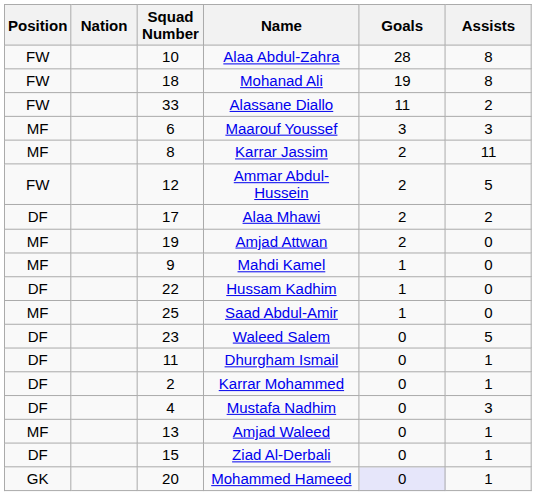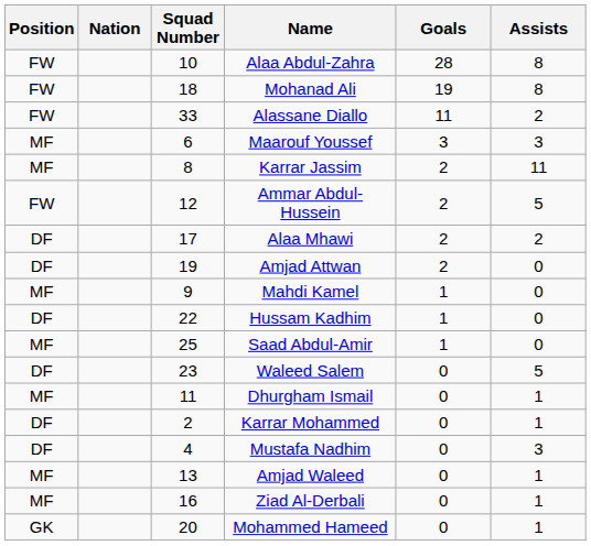 <table class="wikitable sortable" style="font-size: 95%; text-align: center;">
 <tr>
 <th width=60>Position</th>
 <th width=60>Nation</th>
 <th width=60>Squad Number</th>
 <th width=150>Name</th>
 <th width=80>Goals</th>
 <th width=80>Assists</th>
 </tr>
 <tr>
 <td>FW</td>
 <td></td>
 <td>10</td>
 <td><a href='#'>Alaa Abdul-Zahra</a></td>
 <td>28</td>
 <td>8</td>
 </tr>
 <tr>
 <td>FW</td>
 <td></td>
 <td>18</td>
 <td><a href='#'>Mohanad Ali</a></td>
 <td>19</td>
 <td>8</td>
 </tr>
 <tr>
 <td>FW</td>
 <td></td>
 <td>33</td>
 <td><a href='#'>Alassane Diallo</a></td>
 <td>11</td>
 <td>2</td>
 </tr>
 <tr>
 <td>MF</td>
 <td></td>
 <td>6</td>
 <td><a href='#'>Maarouf Youssef</a></td>
 <td>3</td>
 <td>3</td>
 </tr>
 <tr>
 <td>MF</td>
 <td></td>
 <td>8</td>
 <td><a href='#'>Karrar Jassim</a></td>
 <td>2</td>
 <td>11</td>
 </tr>
 <tr>
 <td>FW</td>
 <td></td>
 <td>12</td>
 <td><a href='#'>Ammar Abdul-Hussein</a></td>
 <td>2</td>
 <td>5</td>
 </tr>
 <tr>
 <td>DF</td>
 <td></td>
 <td>17</td>
 <td><a href='#'>Alaa Mhawi</a></td>
 <td>2</td>
 <td>2</td>
 </tr>
 <tr>
-<td>MF</td>
+<td>DF</td>
 <td></td>
 <td>19</td>
 <td><a href='#'>Amjad Attwan</a></td>
 <td>2</td>
 <td>0</td>
 </tr>
 <tr>
 <td>MF</td>
 <td></td>
 <td>9</td>
 <td><a href='#'>Mahdi Kamel</a></td>
 <td>1</td>
 <td>0</td>
 </tr>
 <tr>
 <td>DF</td>
 <td></td>
 <td>22</td>
 <td><a href='#'>Hussam Kadhim</a></td>
 <td>1</td>
 <td>0</td>
 </tr>
 <tr>
 <td>MF</td>
 <td></td>
 <td>25</td>
 <td><a href='#'>Saad Abdul-Amir</a></td>
 <td>1</td>
 <td>0</td>
 </tr>
 <tr>
 <td>DF</td>
 <td></td>
 <td>23</td>
 <td><a href='#'>Waleed Salem</a></td>
 <td>0</td>
 <td>5</td>
 </tr>
 <tr>
-<td>DF</td>
+<td>MF</td>
 <td></td>
 <td>11</td>
 <td><a href='#'>Dhurgham Ismail</a></td>
 <td>0</td>
 <td>1</td>
 </tr>
 <tr>
 <td>DF</td>
 <td></td>
 <td>2</td>
 <td><a href='#'>Karrar Mohammed</a></td>
 <td>0</td>
 <td>1</td>
 </tr>
 <tr>
 <td>DF</td>
 <td></td>
 <td>4</td>
 <td><a href='#'>Mustafa Nadhim</a></td>
 <td>0</td>
 <td>3</td>
 </tr>
 <tr>
 <td>MF</td>
 <td></td>
 <td>13</td>
 <td><a href='#'>Amjad Waleed</a></td>
 <td>0</td>
 <td>1</td>
 </tr>
 <tr>
-<td>DF</td>
+<td>MF</td>
 <td></td>
-<td>15</td>
+<td>16</td>
 <td><a href='#'>Ziad Al-Derbali</a></td>
 <td>0</td>
 <td>1</td>
 </tr>
 <tr>
 <td>GK</td>
 <td></td>
 <td>20</td>
 <td><a href='#'>Mohammed Hameed</a></td>
-<td style="background: lavender;">0</td>
+<td>0</td>
 <td>1</td>
 </tr>
 </table>
